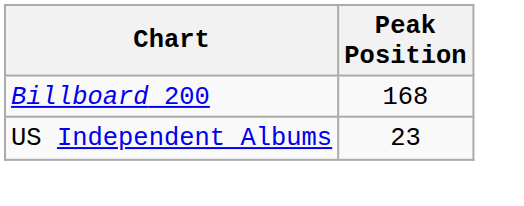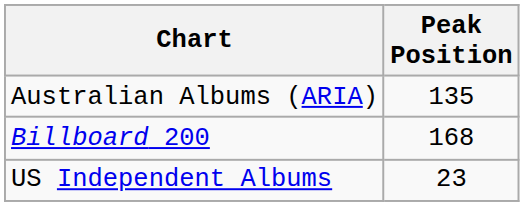 <table class="wikitable">
 <tr>
 <th>Chart</th>
 <th>Peak <br>Position</th>
+</tr>
+<tr>
+<td scope="row">Australian Albums (<a href='#'>ARIA</a>)</td>
+<td align="center">135</td>
 </tr>
 <tr>
 <td><a href='#'><em>Billboard</em> 200</a></td>
 <td align="center">168</td>
 </tr>
 <tr>
 <td>US <a href='#'>Independent Albums</a></td>
 <td align="center">23</td>
 </tr>
 </table>
